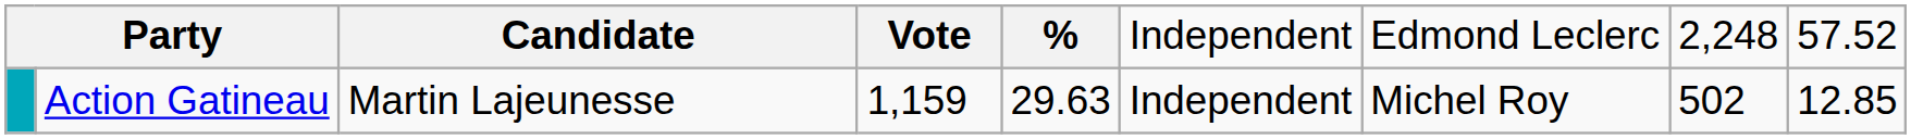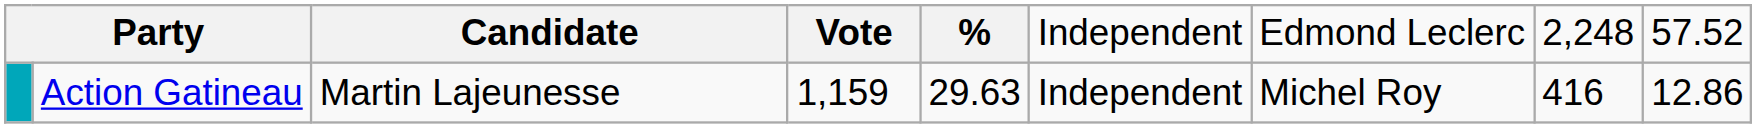 <table class="wikitable">
 <tr>
 <th bgcolor="#DDDDFF" width="100px" colspan="2">Party</th>
 <th bgcolor="#DDDDFF" width="200px">Candidate</th>
 <th bgcolor="#DDDDFF" width="50px">Vote</th>
 <th bgcolor="#DDDDFF" width="30px">%<br></th>
 <td>Independent</td>
 <td>Edmond Leclerc</td>
 <td>2,248</td>
 <td>57.52</td>
 </tr>
 <tr>
 <td bgcolor=#00a7ba> </td>
 <td><a href='#'>Action Gatineau</a></td>
 <td>Martin Lajeunesse</td>
 <td>1,159</td>
 <td>29.63<br></td>
 <td>Independent</td>
 <td>Michel Roy</td>
-<td>502</td>
-<td>12.85</td>
+<td>416</td>
+<td>12.86</td>
 </tr>
 </table>
